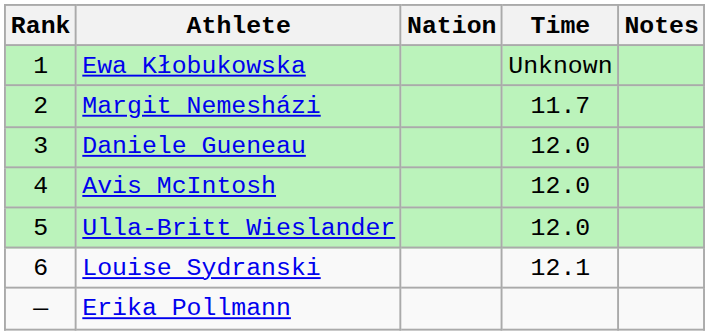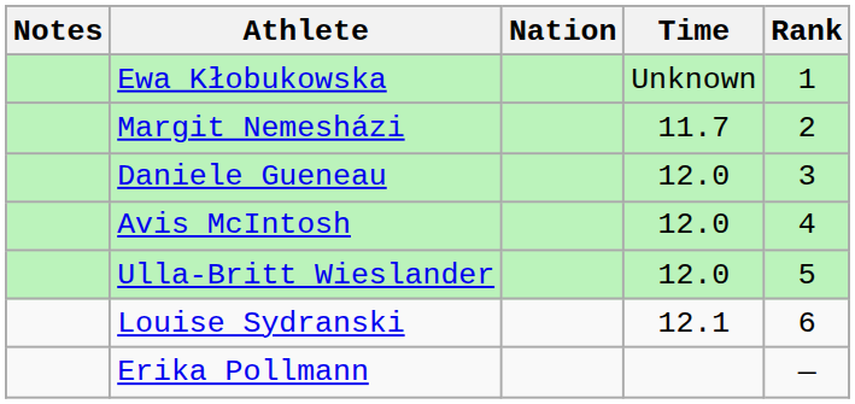 <table class="wikitable sortable" style="text-align:center">
 <tr>
-<th>Rank</th>
+<th>Notes</th>
 <th>Athlete</th>
 <th>Nation</th>
 <th>Time</th>
-<th>Notes</th>
+<th>Rank</th>
 </tr>
 <tr bgcolor=bbf3bb>
-<td>1</td>
+<td></td>
 <td align=left><a href='#'>Ewa Kłobukowska</a></td>
 <td align=left></td>
 <td>Unknown</td>
-<td></td>
+<td>1</td>
 </tr>
 <tr bgcolor=bbf3bb>
-<td>2</td>
+<td></td>
 <td align=left><a href='#'>Margit Nemesházi</a></td>
 <td align=left></td>
 <td>11.7</td>
-<td></td>
+<td>2</td>
 </tr>
 <tr bgcolor=bbf3bb>
-<td>3</td>
+<td></td>
 <td align=left><a href='#'>Daniele Gueneau</a></td>
 <td align=left></td>
 <td>12.0</td>
-<td></td>
+<td>3</td>
 </tr>
 <tr bgcolor=bbf3bb>
-<td>4</td>
+<td></td>
 <td align=left><a href='#'>Avis McIntosh</a></td>
 <td align=left></td>
 <td>12.0</td>
-<td></td>
+<td>4</td>
 </tr>
 <tr bgcolor=bbf3bb>
-<td>5</td>
+<td></td>
 <td align=left><a href='#'>Ulla-Britt Wieslander</a></td>
 <td align=left></td>
 <td>12.0</td>
-<td></td>
+<td>5</td>
 </tr>
 <tr>
-<td>6</td>
+<td></td>
 <td align=left><a href='#'>Louise Sydranski</a></td>
 <td align=left></td>
 <td>12.1</td>
-<td></td>
+<td>6</td>
 </tr>
 <tr>
-<td data-sort-value=7>—</td>
+<td></td>
 <td align=left><a href='#'>Erika Pollmann</a></td>
 <td align=left></td>
 <td></td>
-<td></td>
+<td data-sort-value=7>—</td>
 </tr>
 </table>
